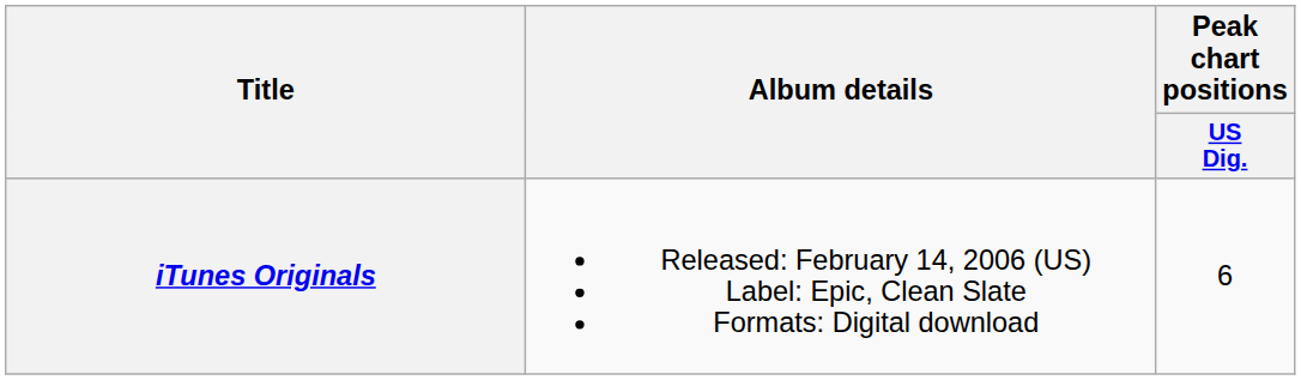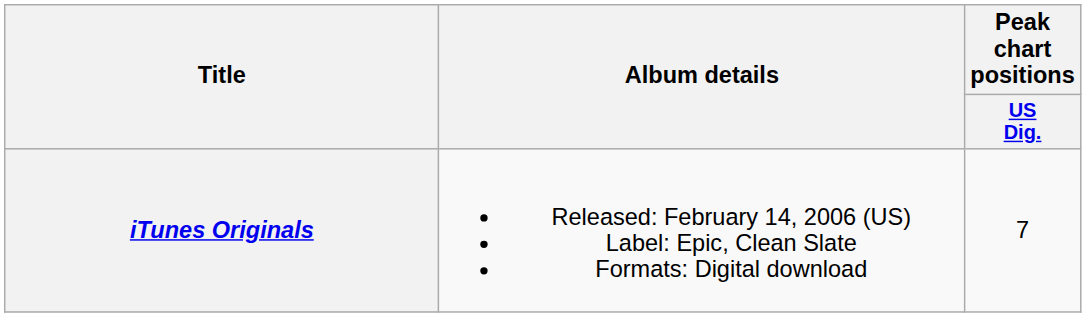 <table class="wikitable plainrowheaders" style="text-align:center;">
 <tr>
 <th scope="col" rowspan="2" style="width:18em;">Title</th>
 <th scope="col" rowspan="2" style="width:21.9em;">Album details</th>
 <th scope="col" colspan="1">Peak chart positions</th>
 </tr>
 <tr>
 <th scope="col" style="width:2.5em;font-size:85%;"><a href='#'>US<br>Dig.</a><br></th>
 </tr>
 <tr>
 <th scope="row"><em><a href='#'>iTunes Originals</a></em></th>
 <td><br><ul><li>Released: February 14, 2006 <span>(US)</span></li><li>Label: Epic, Clean Slate</li><li>Formats: Digital download</li></ul></td>
-<td>6</td>
+<td>7</td>
 </tr>
 </table>
